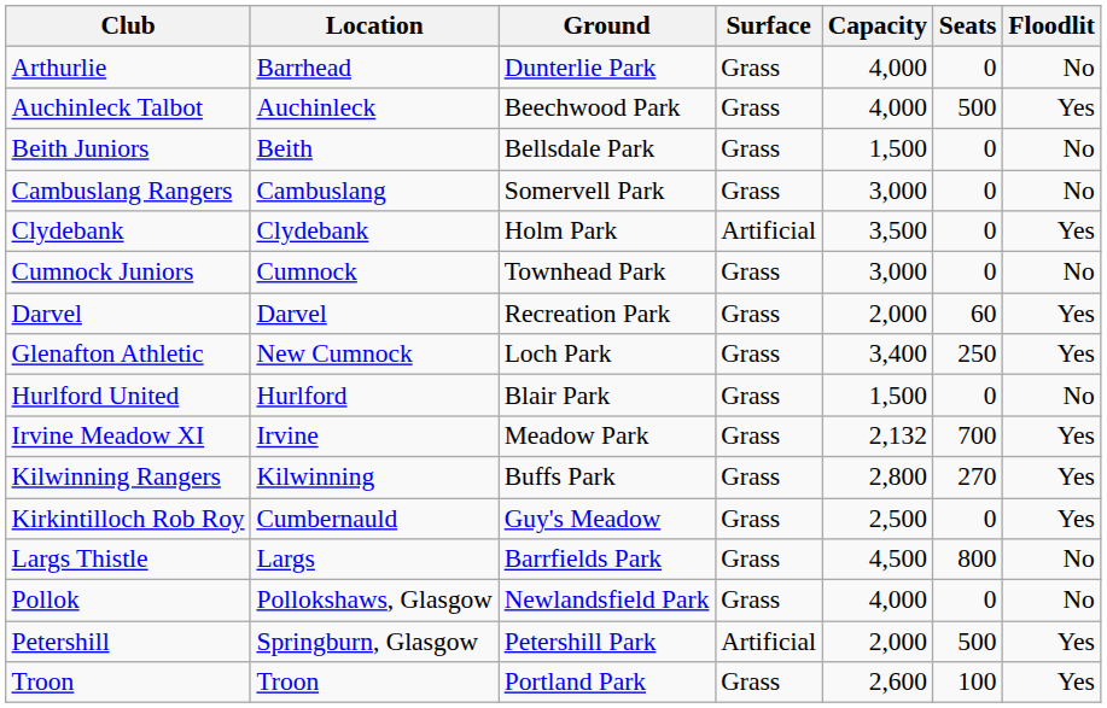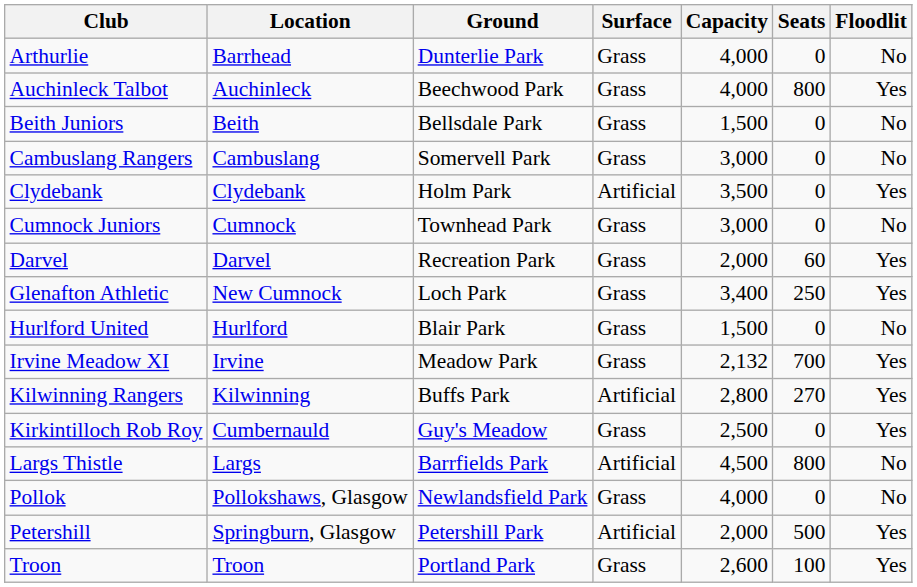 <table class="wikitable sortable">
 <tr>
 <th>Club</th>
 <th>Location</th>
 <th>Ground</th>
 <th>Surface</th>
 <th data-sort-type="number">Capacity</th>
 <th data-sort-type="number">Seats</th>
 <th>Floodlit</th>
 </tr>
 <tr>
 <td><a href='#'>Arthurlie</a></td>
 <td><a href='#'>Barrhead</a></td>
 <td><a href='#'>Dunterlie Park</a></td>
 <td>Grass</td>
 <td align=right>4,000</td>
 <td align=right>0</td>
 <td align=right>No</td>
 </tr>
 <tr>
 <td><a href='#'>Auchinleck Talbot</a> </td>
 <td><a href='#'>Auchinleck</a></td>
 <td>Beechwood Park</td>
 <td>Grass</td>
 <td align=right>4,000</td>
-<td align=right>500</td>
+<td align=right>800</td>
 <td align=right>Yes</td>
 </tr>
 <tr>
 <td><a href='#'>Beith Juniors</a></td>
 <td><a href='#'>Beith</a></td>
 <td>Bellsdale Park</td>
 <td>Grass</td>
 <td align=right>1,500</td>
 <td align=right>0</td>
 <td align=right>No</td>
 </tr>
 <tr>
 <td><a href='#'>Cambuslang Rangers</a></td>
 <td><a href='#'>Cambuslang</a></td>
 <td>Somervell Park</td>
 <td>Grass</td>
 <td align=right>3,000</td>
 <td align=right>0</td>
 <td align=right>No</td>
 </tr>
 <tr>
 <td><a href='#'>Clydebank</a> </td>
 <td><a href='#'>Clydebank</a></td>
 <td>Holm Park</td>
 <td>Artificial</td>
 <td align=right>3,500</td>
 <td align=right>0</td>
 <td align=right>Yes</td>
 </tr>
 <tr>
 <td><a href='#'>Cumnock Juniors</a> </td>
 <td><a href='#'>Cumnock</a></td>
 <td>Townhead Park</td>
 <td>Grass</td>
 <td align=right>3,000</td>
 <td align=right>0</td>
 <td align=right>No</td>
 </tr>
 <tr>
 <td><a href='#'>Darvel</a> </td>
 <td><a href='#'>Darvel</a></td>
 <td>Recreation Park</td>
 <td>Grass</td>
 <td align=right>2,000</td>
 <td align=right>60</td>
 <td align=right>Yes</td>
 </tr>
 <tr>
 <td><a href='#'>Glenafton Athletic</a></td>
 <td><a href='#'>New Cumnock</a></td>
 <td>Loch Park</td>
 <td>Grass</td>
 <td align=right>3,400</td>
 <td align=right>250</td>
 <td align=right>Yes</td>
 </tr>
 <tr>
 <td><a href='#'>Hurlford United</a></td>
 <td><a href='#'>Hurlford</a></td>
 <td>Blair Park</td>
 <td>Grass</td>
 <td align=right>1,500</td>
 <td align=right>0</td>
 <td align=right>No</td>
 </tr>
 <tr>
 <td><a href='#'>Irvine Meadow XI</a> </td>
 <td><a href='#'>Irvine</a></td>
 <td>Meadow Park</td>
 <td>Grass</td>
 <td align=right>2,132</td>
 <td align=right>700</td>
 <td align=right>Yes</td>
 </tr>
 <tr>
 <td><a href='#'>Kilwinning Rangers</a> </td>
 <td><a href='#'>Kilwinning</a></td>
 <td>Buffs Park</td>
-<td>Grass</td>
+<td>Artificial</td>
 <td align=right>2,800</td>
 <td align=right>270</td>
 <td align=right>Yes</td>
 </tr>
 <tr>
 <td><a href='#'>Kirkintilloch Rob Roy</a></td>
 <td><a href='#'>Cumbernauld</a></td>
 <td><a href='#'>Guy's Meadow</a></td>
 <td>Grass</td>
 <td align=right>2,500</td>
 <td align=right>0</td>
 <td align=right>Yes</td>
 </tr>
 <tr>
 <td><a href='#'>Largs Thistle</a></td>
 <td><a href='#'>Largs</a></td>
 <td><a href='#'>Barrfields Park</a></td>
-<td>Grass</td>
+<td>Artificial</td>
 <td align=right>4,500</td>
 <td align=right>800</td>
 <td align=right>No</td>
 </tr>
 <tr>
 <td><a href='#'>Pollok</a> </td>
 <td><a href='#'>Pollokshaws</a>, Glasgow</td>
 <td><a href='#'>Newlandsfield Park</a></td>
 <td>Grass</td>
 <td align=right>4,000</td>
 <td align=right>0</td>
 <td align=right>No</td>
 </tr>
 <tr>
 <td><a href='#'>Petershill</a></td>
 <td><a href='#'>Springburn</a>, Glasgow</td>
 <td><a href='#'>Petershill Park</a></td>
 <td>Artificial</td>
 <td align=right>2,000</td>
 <td align=right>500</td>
 <td align=right>Yes</td>
 </tr>
 <tr>
 <td><a href='#'>Troon</a></td>
 <td><a href='#'>Troon</a></td>
 <td><a href='#'>Portland Park</a></td>
 <td>Grass</td>
 <td align=right>2,600</td>
 <td align=right>100</td>
 <td align=right>Yes</td>
 </tr>
 </table>
